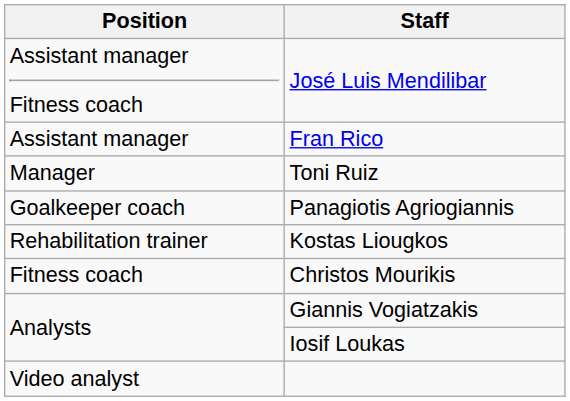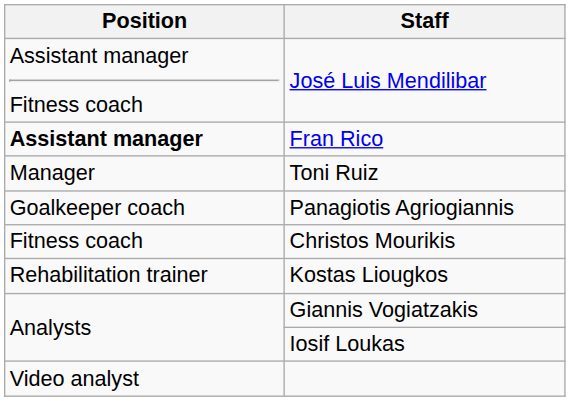 <table class="wikitable" style="text-align: left">
 <tr>
 <th width=200>Position</th>
 <th width=200>Staff</th>
 </tr>
 <tr>
 <td>Assistant manager<hr>Fitness coach</td>
 <td> <a href='#'>José Luis Mendilibar</a></td>
 </tr>
 <tr>
-<td>Assistant manager</td>
+<td><strong>Assistant manager</strong></td>
 <td> <a href='#'>Fran Rico</a></td>
 </tr>
 <tr>
 <td>Manager</td>
 <td> Toni Ruiz</td>
 </tr>
 <tr>
 <td>Goalkeeper coach</td>
 <td> Panagiotis Agriogiannis</td>
 </tr>
 <tr>
+<td>Fitness coach</td>
+<td> Christos Mourikis</td>
+</tr>
+<tr>
 <td>Rehabilitation trainer</td>
 <td> Kostas Liougkos</td>
-</tr>
-<tr>
-<td>Fitness coach</td>
-<td> Christos Mourikis</td>
 </tr>
 <tr>
 <td rowspan="2">Analysts</td>
 <td> Giannis Vogiatzakis</td>
 </tr>
 <tr>
 <td> Iosif Loukas</td>
 </tr>
 <tr>
 <td>Video analyst</td>
 <td></td>
 </tr>
 </table>
